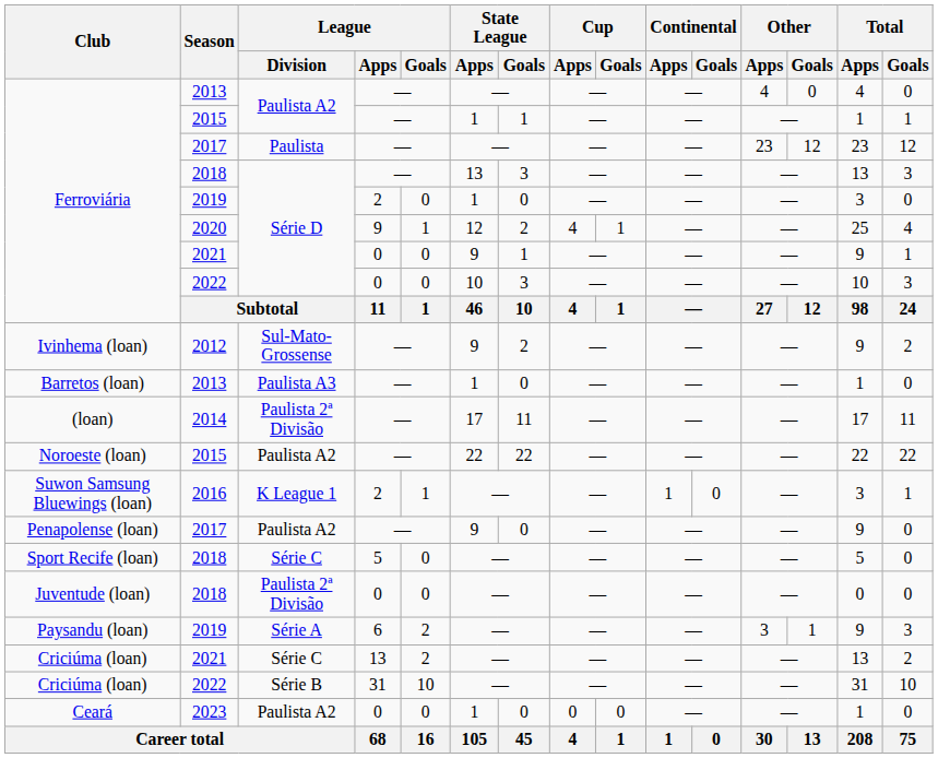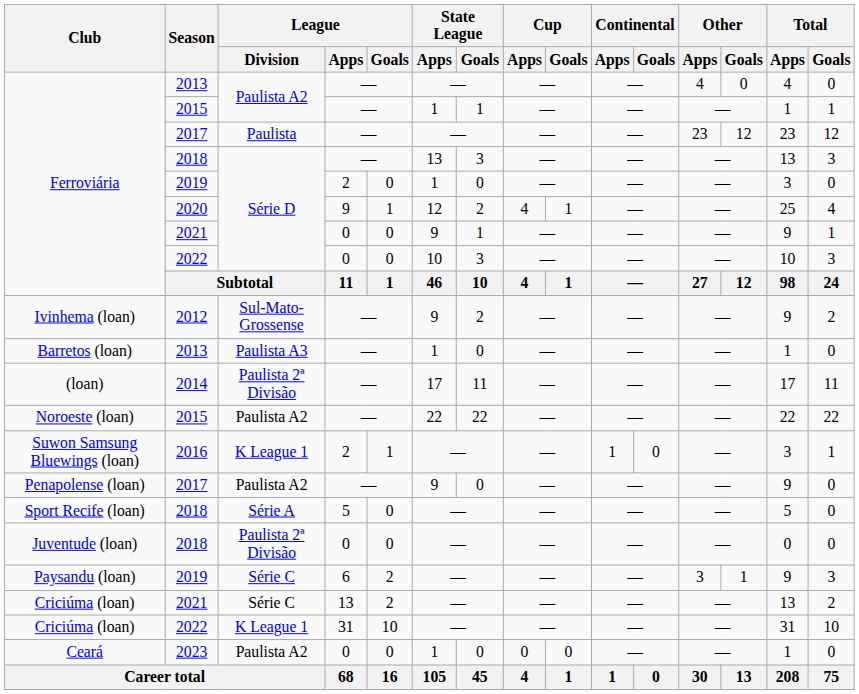 <table class="wikitable" style="text-align: center;">
 <tr>
 <th rowspan="2">Club</th>
 <th rowspan="2">Season</th>
 <th colspan="3">League</th>
 <th colspan="2">State League</th>
 <th colspan="2">Cup</th>
 <th colspan="2">Continental</th>
 <th colspan="2">Other</th>
 <th colspan="2">Total</th>
 </tr>
 <tr>
 <th>Division</th>
 <th>Apps</th>
 <th>Goals</th>
 <th>Apps</th>
 <th>Goals</th>
 <th>Apps</th>
 <th>Goals</th>
 <th>Apps</th>
 <th>Goals</th>
 <th>Apps</th>
 <th>Goals</th>
 <th>Apps</th>
 <th>Goals</th>
 </tr>
 <tr>
 <td rowspan=9 align="center"><a href='#'>Ferroviária</a></td>
 <td><a href='#'>2013</a></td>
 <td rowspan=2><a href='#'>Paulista A2</a></td>
 <td colspan="2">—</td>
 <td colspan="2">—</td>
 <td colspan="2">—</td>
 <td colspan="2">—</td>
 <td>4</td>
 <td>0</td>
 <td>4</td>
 <td>0</td>
 </tr>
 <tr>
 <td><a href='#'>2015</a></td>
 <td colspan="2">—</td>
 <td>1</td>
 <td>1</td>
 <td colspan="2">—</td>
 <td colspan="2">—</td>
 <td colspan="2">—</td>
 <td>1</td>
 <td>1</td>
 </tr>
 <tr>
 <td><a href='#'>2017</a></td>
 <td><a href='#'>Paulista</a></td>
 <td colspan="2">—</td>
 <td colspan="2">—</td>
 <td colspan="2">—</td>
 <td colspan="2">—</td>
 <td>23</td>
 <td>12</td>
 <td>23</td>
 <td>12</td>
 </tr>
 <tr>
 <td><a href='#'>2018</a></td>
 <td rowspan=5><a href='#'>Série D</a></td>
 <td colspan="2">—</td>
 <td>13</td>
 <td>3</td>
 <td colspan="2">—</td>
 <td colspan="2">—</td>
 <td colspan="2">—</td>
 <td>13</td>
 <td>3</td>
 </tr>
 <tr>
 <td><a href='#'>2019</a></td>
 <td>2</td>
 <td>0</td>
 <td>1</td>
 <td>0</td>
 <td colspan="2">—</td>
 <td colspan="2">—</td>
 <td colspan="2">—</td>
 <td>3</td>
 <td>0</td>
 </tr>
 <tr>
 <td><a href='#'>2020</a></td>
 <td>9</td>
 <td>1</td>
 <td>12</td>
 <td>2</td>
 <td>4</td>
 <td>1</td>
 <td colspan="2">—</td>
 <td colspan="2">—</td>
 <td>25</td>
 <td>4</td>
 </tr>
 <tr>
 <td><a href='#'>2021</a></td>
 <td>0</td>
 <td>0</td>
 <td>9</td>
 <td>1</td>
 <td colspan="2">—</td>
 <td colspan="2">—</td>
 <td colspan="2">—</td>
 <td>9</td>
 <td>1</td>
 </tr>
 <tr>
 <td><a href='#'>2022</a></td>
 <td>0</td>
 <td>0</td>
 <td>10</td>
 <td>3</td>
 <td colspan="2">—</td>
 <td colspan="2">—</td>
 <td colspan="2">—</td>
 <td>10</td>
 <td>3</td>
 </tr>
 <tr>
 <th colspan="2">Subtotal</th>
 <th>11</th>
 <th>1</th>
 <th>46</th>
 <th>10</th>
 <th>4</th>
 <th>1</th>
 <th colspan="2">—</th>
 <th>27</th>
 <th>12</th>
 <th>98</th>
 <th>24</th>
 </tr>
 <tr>
 <td align="center"><a href='#'>Ivinhema</a> (loan)</td>
 <td><a href='#'>2012</a></td>
 <td><a href='#'>Sul-Mato-Grossense</a></td>
 <td colspan="2">—</td>
 <td>9</td>
 <td>2</td>
 <td colspan="2">—</td>
 <td colspan="2">—</td>
 <td colspan="2">—</td>
 <td>9</td>
 <td>2</td>
 </tr>
 <tr>
 <td align="center"><a href='#'>Barretos</a> (loan)</td>
 <td><a href='#'>2013</a></td>
 <td><a href='#'>Paulista A3</a></td>
 <td colspan="2">—</td>
 <td>1</td>
 <td>0</td>
 <td colspan="2">—</td>
 <td colspan="2">—</td>
 <td colspan="2">—</td>
 <td>1</td>
 <td>0</td>
 </tr>
 <tr>
 <td align="center"> (loan)</td>
 <td><a href='#'>2014</a></td>
 <td><a href='#'>Paulista 2ª Divisão</a></td>
 <td colspan="2">—</td>
 <td>17</td>
 <td>11</td>
 <td colspan="2">—</td>
 <td colspan="2">—</td>
 <td colspan="2">—</td>
 <td>17</td>
 <td>11</td>
 </tr>
 <tr>
 <td align="center"><a href='#'>Noroeste</a> (loan)</td>
 <td><a href='#'>2015</a></td>
 <td>Paulista A2</td>
 <td colspan="2">—</td>
 <td>22</td>
 <td>22</td>
 <td colspan="2">—</td>
 <td colspan="2">—</td>
 <td colspan="2">—</td>
 <td>22</td>
 <td>22</td>
 </tr>
 <tr>
 <td align="center"><a href='#'>Suwon Samsung Bluewings</a> (loan)</td>
 <td><a href='#'>2016</a></td>
 <td><a href='#'>K League 1</a></td>
 <td>2</td>
 <td>1</td>
 <td colspan="2">—</td>
 <td colspan="2">—</td>
 <td>1</td>
 <td>0</td>
 <td colspan="2">—</td>
 <td>3</td>
 <td>1</td>
 </tr>
 <tr>
 <td align="center"><a href='#'>Penapolense</a> (loan)</td>
 <td><a href='#'>2017</a></td>
 <td>Paulista A2</td>
 <td colspan="2">—</td>
 <td>9</td>
 <td>0</td>
 <td colspan="2">—</td>
 <td colspan="2">—</td>
 <td colspan="2">—</td>
 <td>9</td>
 <td>0</td>
 </tr>
 <tr>
 <td align="center"><a href='#'>Sport Recife</a> (loan)</td>
 <td><a href='#'>2018</a></td>
-<td><a href='#'>Série C</a></td>
+<td><a href='#'>Série A</a></td>
 <td>5</td>
 <td>0</td>
 <td colspan="2">—</td>
 <td colspan="2">—</td>
 <td colspan="2">—</td>
 <td colspan="2">—</td>
 <td>5</td>
 <td>0</td>
 </tr>
 <tr>
 <td align="center"><a href='#'>Juventude</a> (loan)</td>
 <td><a href='#'>2018</a></td>
 <td><a href='#'>Paulista 2ª Divisão</a></td>
 <td>0</td>
 <td>0</td>
 <td colspan="2">—</td>
 <td colspan="2">—</td>
 <td colspan="2">—</td>
 <td colspan="2">—</td>
 <td>0</td>
 <td>0</td>
 </tr>
 <tr>
 <td align="center"><a href='#'>Paysandu</a> (loan)</td>
 <td><a href='#'>2019</a></td>
-<td><a href='#'>Série A</a></td>
+<td><a href='#'>Série C</a></td>
 <td>6</td>
 <td>2</td>
 <td colspan="2">—</td>
 <td colspan="2">—</td>
 <td colspan="2">—</td>
 <td>3</td>
 <td>1</td>
 <td>9</td>
 <td>3</td>
 </tr>
 <tr>
 <td align="center"><a href='#'>Criciúma</a> (loan)</td>
 <td><a href='#'>2021</a></td>
 <td>Série C</td>
 <td>13</td>
 <td>2</td>
 <td colspan="2">—</td>
 <td colspan="2">—</td>
 <td colspan="2">—</td>
 <td colspan="2">—</td>
 <td>13</td>
 <td>2</td>
 </tr>
 <tr>
 <td align="center"><a href='#'>Criciúma</a> (loan)</td>
 <td><a href='#'>2022</a></td>
-<td>Série B</td>
+<td><a href='#'>K League 1</a></td>
 <td>31</td>
 <td>10</td>
 <td colspan="2">—</td>
 <td colspan="2">—</td>
 <td colspan="2">—</td>
 <td colspan="2">—</td>
 <td>31</td>
 <td>10</td>
 </tr>
 <tr>
 <td align="center"><a href='#'>Ceará</a></td>
 <td><a href='#'>2023</a></td>
 <td>Paulista A2</td>
 <td>0</td>
 <td>0</td>
 <td>1</td>
 <td>0</td>
 <td>0</td>
 <td>0</td>
 <td colspan="2">—</td>
 <td colspan="2">—</td>
 <td>1</td>
 <td>0</td>
 </tr>
 <tr>
 <th colspan="3"><strong>Career total</strong></th>
 <th>68</th>
 <th>16</th>
 <th>105</th>
 <th>45</th>
 <th>4</th>
 <th>1</th>
 <th>1</th>
 <th>0</th>
 <th>30</th>
 <th>13</th>
 <th>208</th>
 <th>75</th>
 </tr>
 </table>
